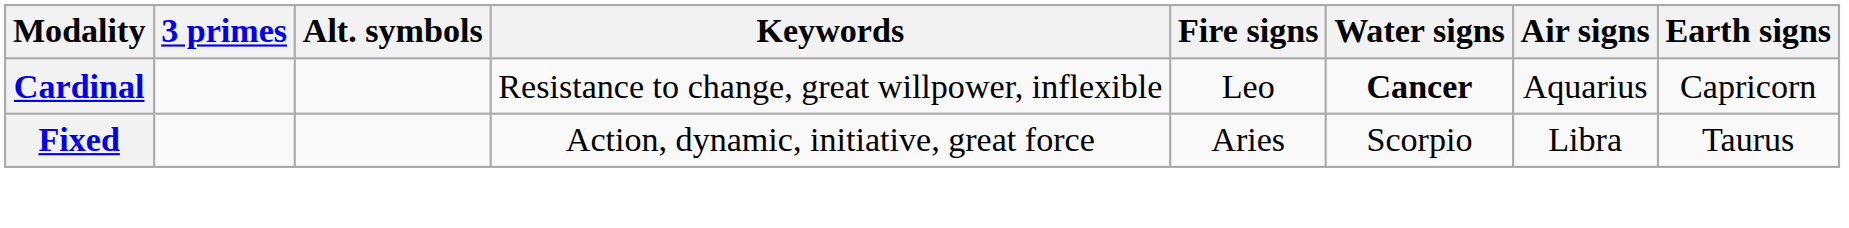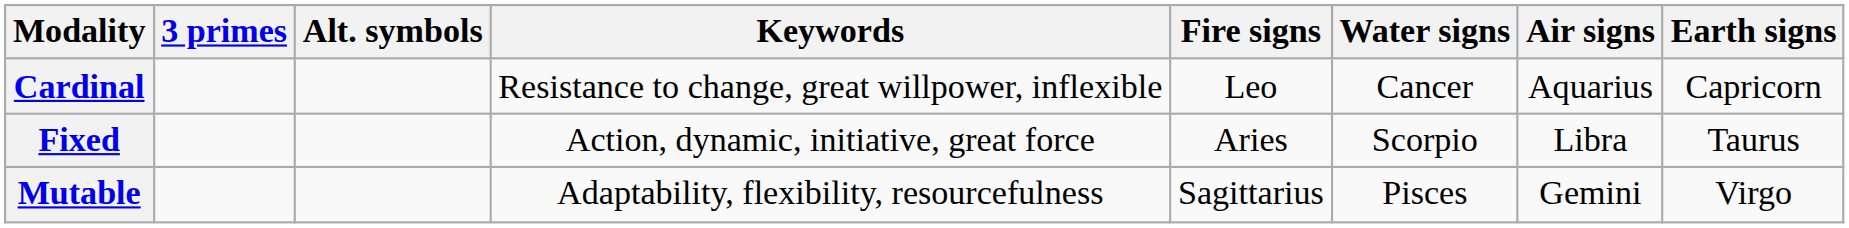 <table class="mw-datatable wikitable plainrowheaders skin-invert-image" style="text-align:center">
 <tr>
 <th scope="col">Modality</th>
 <th scope="col"><a href='#'>3 primes</a></th>
 <th scope="col">Alt. symbols</th>
 <th scope="col">Keywords</th>
 <th scope="col">Fire signs</th>
 <th scope="col">Water signs</th>
 <th scope="col">Air signs</th>
 <th scope="col">Earth signs</th>
 </tr>
 <tr>
 <th scope="row"><a href='#'>Cardinal</a></th>
 <td></td>
 <td></td>
 <td>Resistance to change, great willpower, inflexible</td>
 <td>Leo</td>
-<td><strong>Cancer</strong></td>
+<td>Cancer</td>
 <td>Aquarius</td>
 <td>Capricorn</td>
 </tr>
 <tr>
 <th scope="row"><a href='#'>Fixed</a></th>
 <td></td>
 <td></td>
 <td>Action, dynamic, initiative, great force</td>
 <td>Aries</td>
 <td>Scorpio</td>
 <td>Libra</td>
 <td>Taurus</td>
 </tr>
+<tr>
+<th scope="row"><a href='#'>Mutable</a></th>
+<td></td>
+<td></td>
+<td>Adaptability, flexibility, resourcefulness</td>
+<td>Sagittarius</td>
+<td>Pisces</td>
+<td>Gemini</td>
+<td>Virgo</td>
+</tr>
 </table>
